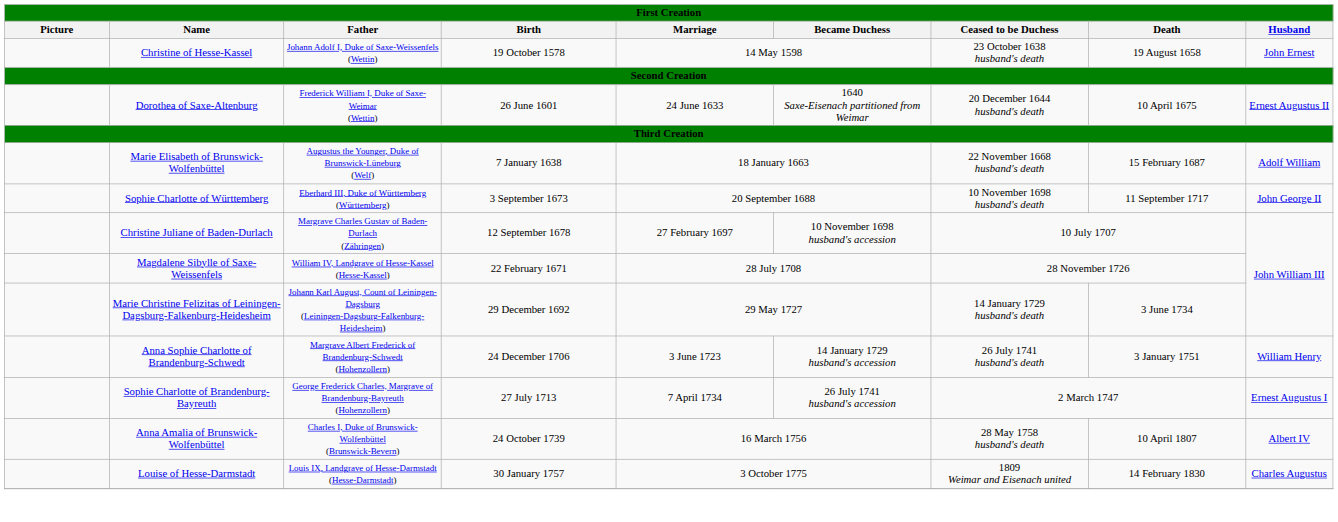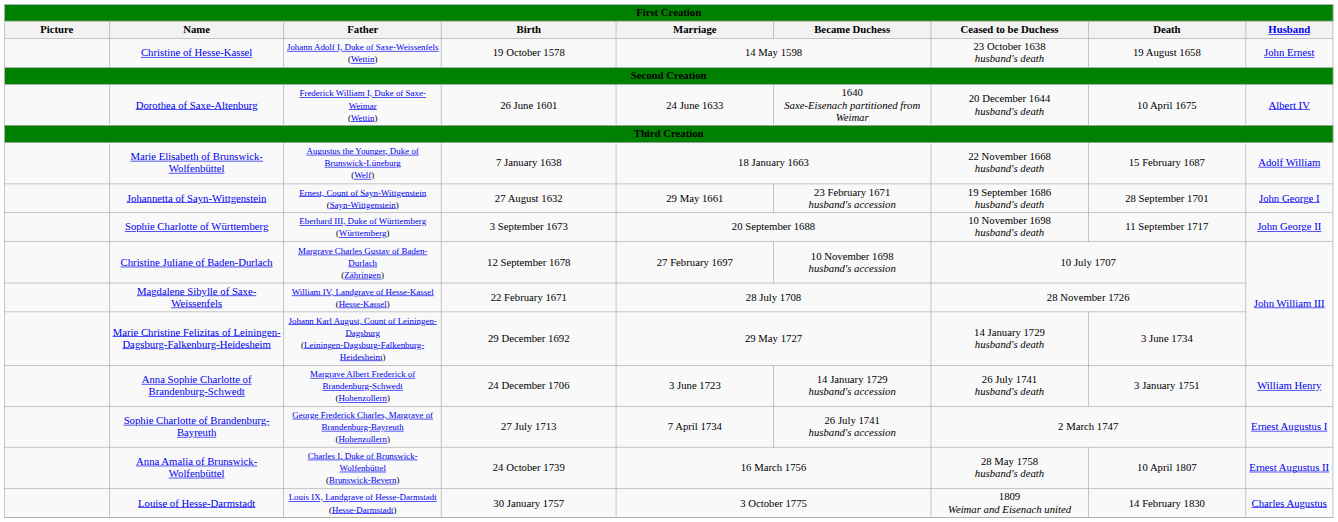 <table width=100% class="wikitable">
 <tr>
 <td colspan="9" bgcolor=green align=center><strong><span>First Creation</span></strong></td>
 </tr>
 <tr>
 <th width = "6%">Picture</th>
 <th width = "10%">Name</th>
 <th width = "9%">Father</th>
 <th width = "10%">Birth</th>
 <th width = "9%">Marriage</th>
 <th width = "9%">Became Duchess</th>
 <th width = "9%">Ceased to be Duchess</th>
 <th width = "9%">Death</th>
 <th width = "5%"><a href='#'>Husband</a></th>
 </tr>
 <tr>
 <td align="center"></td>
 <td align="center"><a href='#'>Christine of Hesse-Kassel</a></td>
 <td align="center"><small><a href='#'>Johann Adolf I, Duke of Saxe-Weissenfels</a><br>(<a href='#'>Wettin</a>)</small></td>
 <td align="center">19 October 1578</td>
 <td align="center" colspan="2">14 May 1598</td>
 <td align="center">23 October 1638<br><em>husband's death</em></td>
 <td align="center">19 August 1658</td>
 <td align="center"><a href='#'>John Ernest</a></td>
 </tr>
 <tr>
 <td colspan="9" bgcolor=green align=center><strong><span>Second Creation</span></strong></td>
 </tr>
 <tr>
 <td align="center"></td>
 <td align="center"><a href='#'>Dorothea of Saxe-Altenburg</a></td>
 <td align="center"><small><a href='#'>Frederick William I, Duke of Saxe-Weimar</a><br>(<a href='#'>Wettin</a>)</small></td>
 <td align="center">26 June 1601</td>
 <td align="center">24 June 1633</td>
 <td align="center">1640<br><em>Saxe-Eisenach partitioned from Weimar</em></td>
 <td align="center">20 December 1644<br><em>husband's death</em></td>
 <td align="center">10 April 1675</td>
-<td align="center"><a href='#'>Ernest Augustus II</a></td>
+<td align="center"><a href='#'>Albert IV</a></td>
 </tr>
 <tr>
 <td colspan="9" bgcolor=green align=center><strong><span>Third Creation</span></strong></td>
 </tr>
 <tr>
 <td align="center"></td>
 <td align="center"><a href='#'>Marie Elisabeth of Brunswick-Wolfenbüttel</a></td>
 <td align="center"><small><a href='#'>Augustus the Younger, Duke of Brunswick-Lüneburg</a><br>(<a href='#'>Welf</a>)</small></td>
 <td align="center">7 January 1638</td>
 <td align="center" colspan="2">18 January 1663</td>
 <td align="center">22 November 1668<br><em>husband's death</em></td>
 <td align="center">15 February 1687</td>
 <td align="center"><a href='#'>Adolf William</a></td>
+</tr>
+<tr>
+<td align="center"></td>
+<td align="center"><a href='#'>Johannetta of Sayn-Wittgenstein</a></td>
+<td align="center"><small><a href='#'>Ernest, Count of Sayn-Wittgenstein</a><br>(<a href='#'>Sayn-Wittgenstein</a>)</small></td>
+<td align="center">27 August 1632</td>
+<td align="center">29 May 1661</td>
+<td align="center">23 February 1671<br><em>husband's accession</em></td>
+<td align="center">19 September 1686<br><em>husband's death</em></td>
+<td align="center">28 September 1701</td>
+<td align="center"><a href='#'>John George I</a></td>
 </tr>
 <tr>
 <td align="center"></td>
 <td align="center"><a href='#'>Sophie Charlotte of Württemberg</a></td>
 <td align="center"><small><a href='#'>Eberhard III, Duke of Württemberg</a><br>(<a href='#'>Württemberg</a>)</small></td>
 <td align="center">3 September 1673</td>
 <td align="center" colspan="2">20 September 1688</td>
 <td align="center">10 November 1698<br><em>husband's death</em></td>
 <td align="center">11 September 1717</td>
 <td align="center"><a href='#'>John George II</a></td>
 </tr>
 <tr>
 <td align="center"></td>
 <td align="center"><a href='#'>Christine Juliane of Baden-Durlach</a></td>
 <td align="center"><small><a href='#'>Margrave Charles Gustav of Baden-Durlach</a><br>(<a href='#'>Zähringen</a>)</small></td>
 <td align="center">12 September 1678</td>
 <td align="center">27 February 1697</td>
 <td align="center">10 November 1698<br><em>husband's accession</em></td>
 <td align="center" colspan="2">10 July 1707</td>
 <td align="center" rowspan="3"><a href='#'>John William III</a></td>
 </tr>
 <tr>
 <td align="center"></td>
 <td align="center"><a href='#'>Magdalene Sibylle of Saxe-Weissenfels</a></td>
 <td align="center"><small><a href='#'>William IV, Landgrave of Hesse-Kassel</a><br>(<a href='#'>Hesse-Kassel</a>)</small></td>
 <td align="center">22 February 1671</td>
 <td align="center" colspan="2">28 July 1708</td>
 <td align="center" colspan="2">28 November 1726</td>
 </tr>
 <tr>
 <td align="center"></td>
 <td align="center"><a href='#'>Marie Christine Felizitas of Leiningen-Dagsburg-Falkenburg-Heidesheim</a></td>
 <td align="center"><small><a href='#'>Johann Karl August, Count of Leiningen-Dagsburg</a><br>(<a href='#'>Leiningen-Dagsburg-Falkenburg-Heidesheim</a>)</small></td>
 <td align="center">29 December 1692</td>
 <td align="center" colspan="2">29 May 1727</td>
 <td align="center">14 January 1729<br><em>husband's death</em></td>
 <td align="center">3 June 1734</td>
 </tr>
 <tr>
 <td align="center"></td>
 <td align="center"><a href='#'>Anna Sophie Charlotte of Brandenburg-Schwedt</a></td>
 <td align="center"><small><a href='#'>Margrave Albert Frederick of Brandenburg-Schwedt</a><br>(<a href='#'>Hohenzollern</a>)</small></td>
 <td align="center">24 December 1706</td>
 <td align="center">3 June 1723</td>
 <td align="center">14 January 1729<br><em>husband's accession</em></td>
 <td align="center">26 July 1741<br><em>husband's death</em></td>
 <td align="center">3 January 1751</td>
 <td align="center"><a href='#'>William Henry</a></td>
 </tr>
 <tr>
 <td align="center"></td>
 <td align="center"><a href='#'>Sophie Charlotte of Brandenburg-Bayreuth</a></td>
 <td align="center"><small><a href='#'>George Frederick Charles, Margrave of Brandenburg-Bayreuth</a><br>(<a href='#'>Hohenzollern</a>)</small></td>
 <td align="center">27 July 1713</td>
 <td align="center">7 April 1734</td>
 <td align="center">26 July 1741<br><em>husband's accession</em></td>
 <td align="center" colspan="2">2 March 1747</td>
 <td align="center"><a href='#'>Ernest Augustus I</a></td>
 </tr>
 <tr>
 <td align="center"></td>
 <td align="center"><a href='#'>Anna Amalia of Brunswick-Wolfenbüttel</a></td>
 <td align="center"><small><a href='#'>Charles I, Duke of Brunswick-Wolfenbüttel</a><br>(<a href='#'>Brunswick-Bevern</a>)</small></td>
 <td align="center">24 October 1739</td>
 <td align="center" colspan="2">16 March 1756</td>
 <td align="center">28 May 1758<br><em>husband's death</em></td>
 <td align="center">10 April 1807</td>
-<td align="center"><a href='#'>Albert IV</a></td>
+<td align="center"><a href='#'>Ernest Augustus II</a></td>
 </tr>
 <tr>
 <td align="center"></td>
 <td align="center"><a href='#'>Louise of Hesse-Darmstadt</a></td>
 <td align="center"><small><a href='#'>Louis IX, Landgrave of Hesse-Darmstadt</a><br>(<a href='#'>Hesse-Darmstadt</a>)</small></td>
 <td align="center">30 January 1757</td>
 <td align="center" colspan="2">3 October 1775</td>
 <td align="center">1809<br><em>Weimar and Eisenach united</em></td>
 <td align="center">14 February 1830</td>
 <td align="center"><a href='#'>Charles Augustus</a></td>
 </tr>
 <tr>
 </tr>
 </table>
